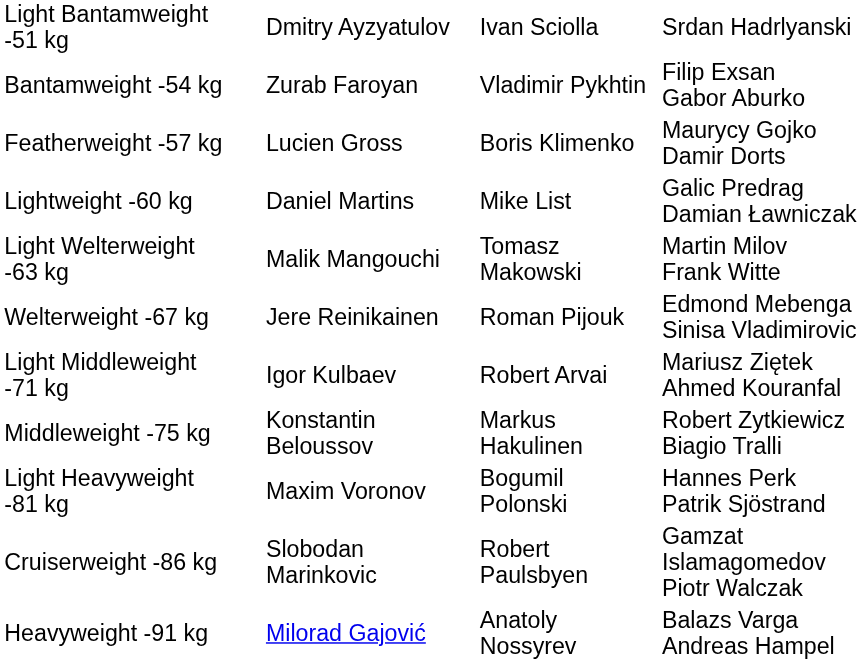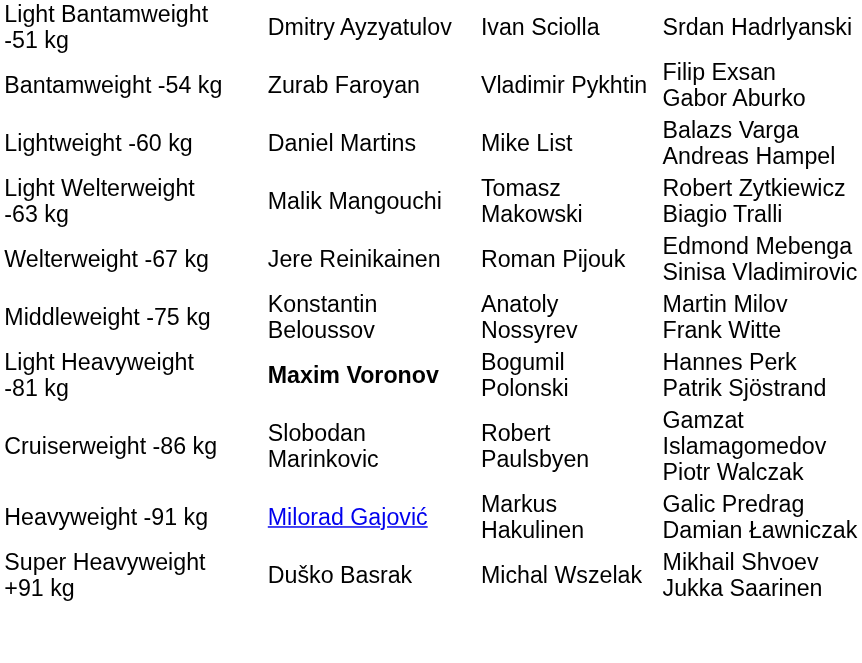 <table>
 <tr>
 <td>Light Bantamweight -51 kg<br></td>
 <td>Dmitry Ayzyatulov </td>
 <td>Ivan Sciolla </td>
 <td>Srdan Hadrlyanski </td>
 </tr>
 <tr>
 <td>Bantamweight -54 kg<br></td>
 <td>Zurab Faroyan </td>
 <td>Vladimir Pykhtin </td>
 <td>Filip Exsan <br>Gabor Aburko </td>
 </tr>
 <tr>
-<td>Featherweight -57 kg<br></td>
-<td>Lucien Gross </td>
-<td>Boris Klimenko </td>
-<td>Maurycy Gojko <br>Damir Dorts </td>
-</tr>
-<tr>
 <td>Lightweight -60 kg<br></td>
 <td>Daniel Martins </td>
 <td>Mike List </td>
-<td>Galic Predrag <br>Damian Ławniczak </td>
+<td>Balazs Varga <br>Andreas Hampel </td>
 </tr>
 <tr>
 <td>Light Welterweight -63 kg<br></td>
 <td>Malik Mangouchi </td>
 <td>Tomasz Makowski </td>
-<td>Martin Milov <br>Frank Witte </td>
+<td>Robert Zytkiewicz <br>Biagio Tralli </td>
 </tr>
 <tr>
 <td>Welterweight -67 kg<br></td>
 <td>Jere Reinikainen </td>
 <td>Roman Pijouk </td>
 <td>Edmond Mebenga <br>Sinisa Vladimirovic </td>
 </tr>
 <tr>
-<td>Light Middleweight -71 kg<br></td>
-<td>Igor Kulbaev </td>
-<td>Robert Arvai </td>
-<td>Mariusz Ziętek <br>Ahmed Kouranfal </td>
-</tr>
-<tr>
 <td>Middleweight -75 kg<br></td>
 <td>Konstantin Beloussov </td>
-<td>Markus Hakulinen </td>
-<td>Robert Zytkiewicz <br>Biagio Tralli </td>
+<td>Anatoly Nossyrev </td>
+<td>Martin Milov <br>Frank Witte </td>
 </tr>
 <tr>
 <td>Light Heavyweight -81 kg<br></td>
-<td>Maxim Voronov </td>
+<td><strong>Maxim Voronov </strong></td>
 <td>Bogumil Polonski </td>
 <td>Hannes Perk <br>Patrik Sjöstrand </td>
 </tr>
 <tr>
 <td>Cruiserweight -86 kg<br></td>
 <td>Slobodan Marinkovic </td>
 <td>Robert Paulsbyen </td>
 <td>Gamzat Islamagomedov <br>Piotr Walczak </td>
 </tr>
 <tr>
 <td>Heavyweight -91 kg<br></td>
 <td><a href='#'>Milorad Gajović</a> </td>
-<td>Anatoly Nossyrev </td>
-<td>Balazs Varga <br>Andreas Hampel </td>
+<td>Markus Hakulinen </td>
+<td>Galic Predrag <br>Damian Ławniczak </td>
+</tr>
+<tr>
+<td>Super Heavyweight +91 kg<br></td>
+<td>Duško Basrak </td>
+<td>Michal Wszelak </td>
+<td>Mikhail Shvoev <br>Jukka Saarinen </td>
 </tr>
 <tr>
 </tr>
 </table>
